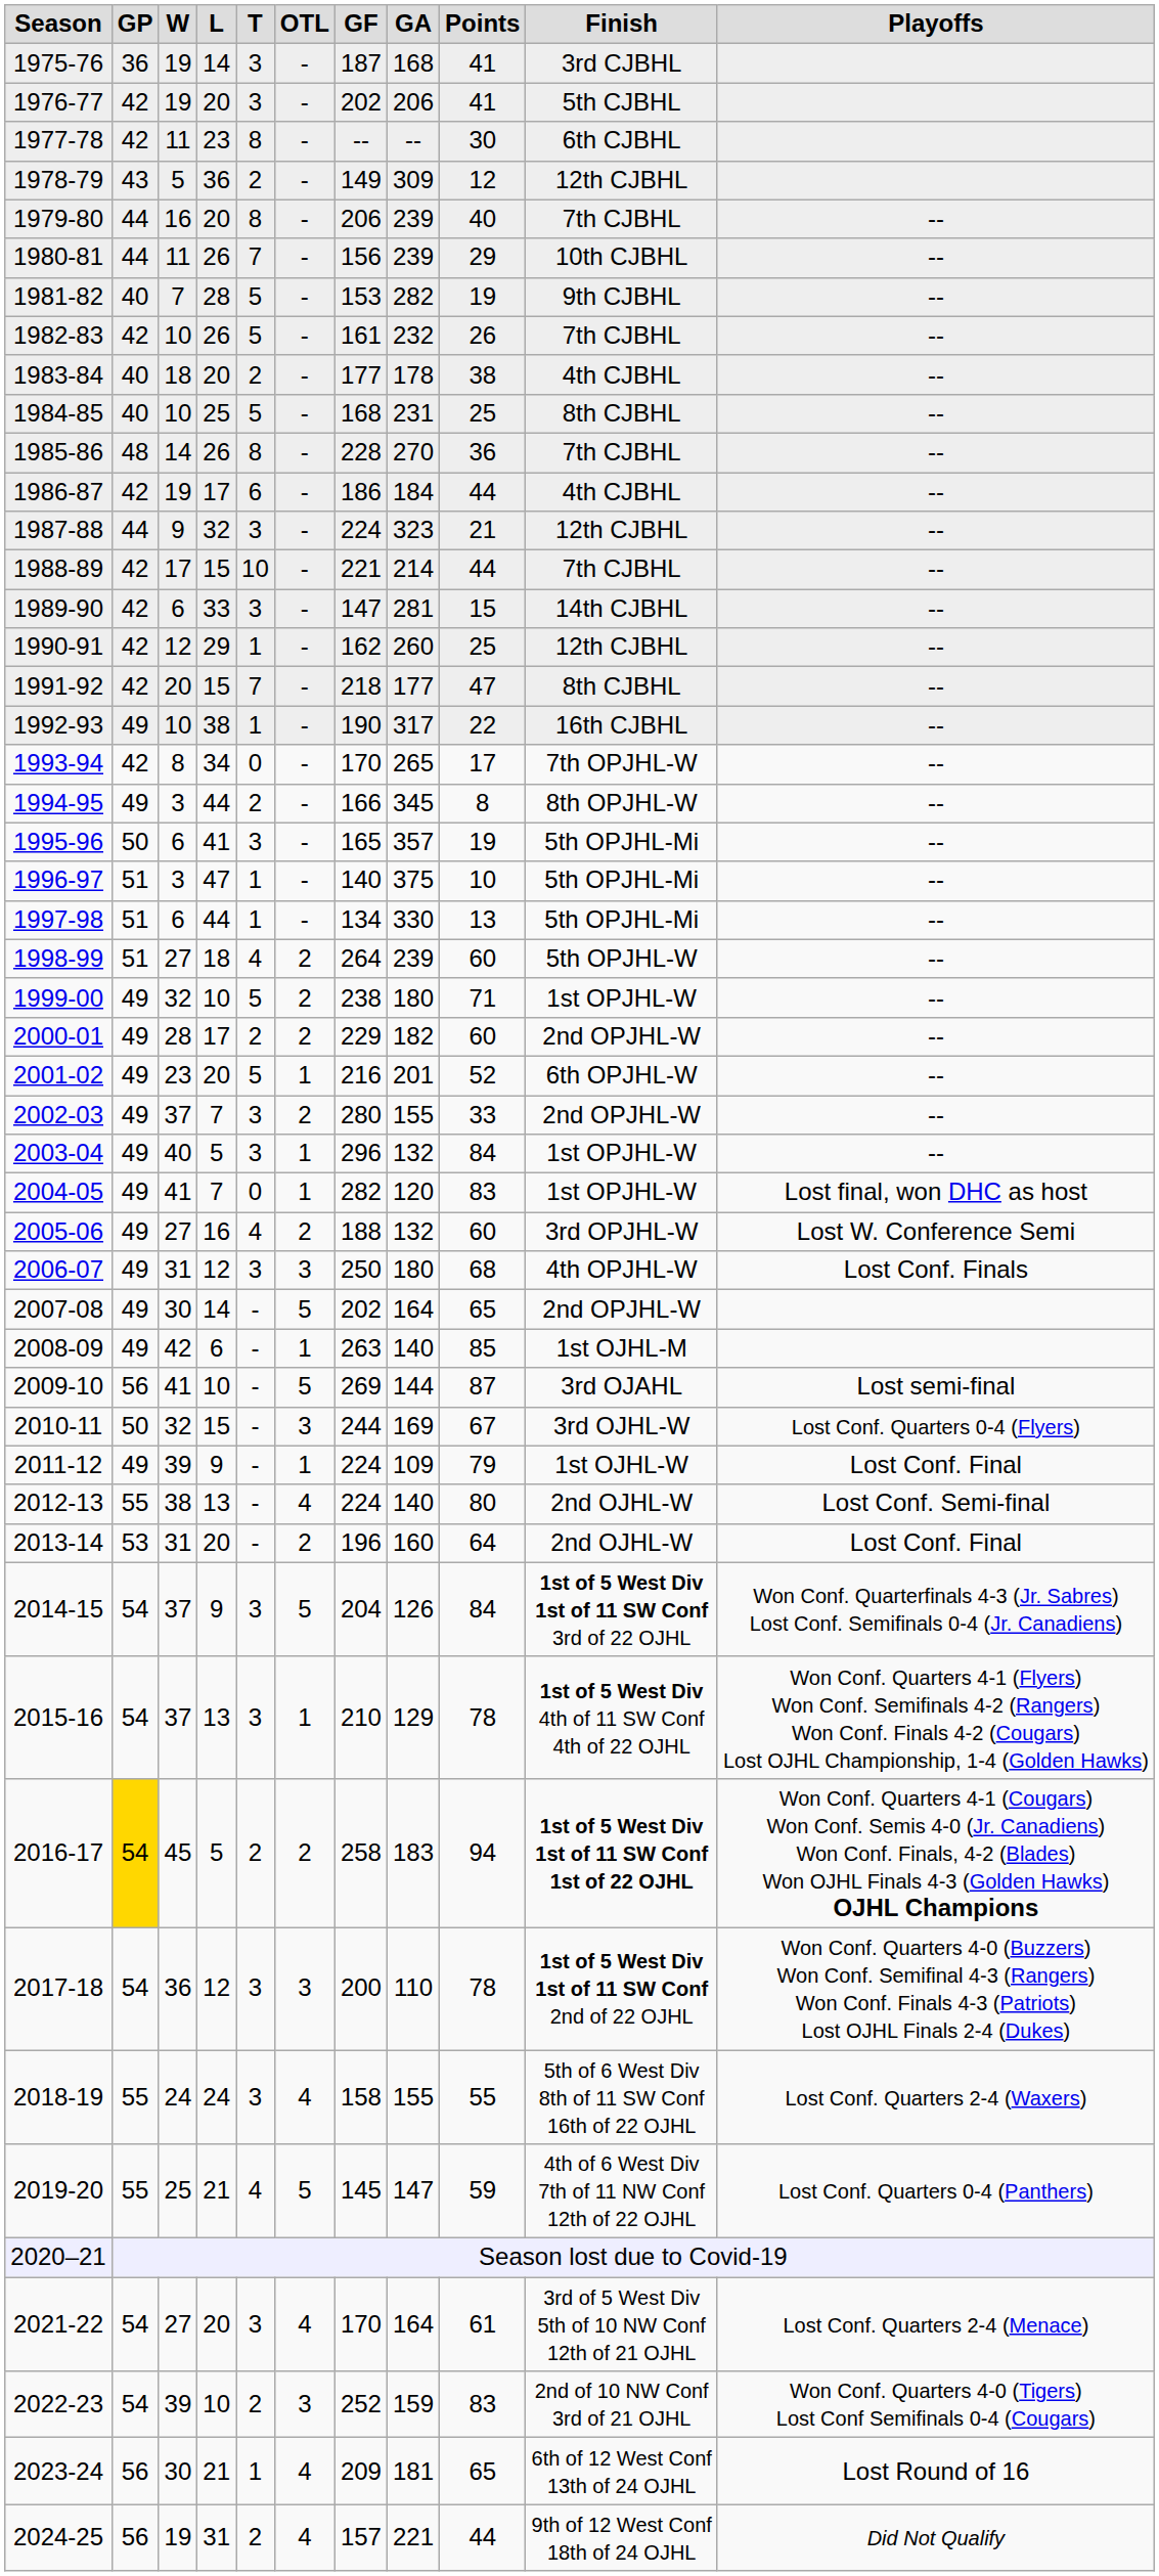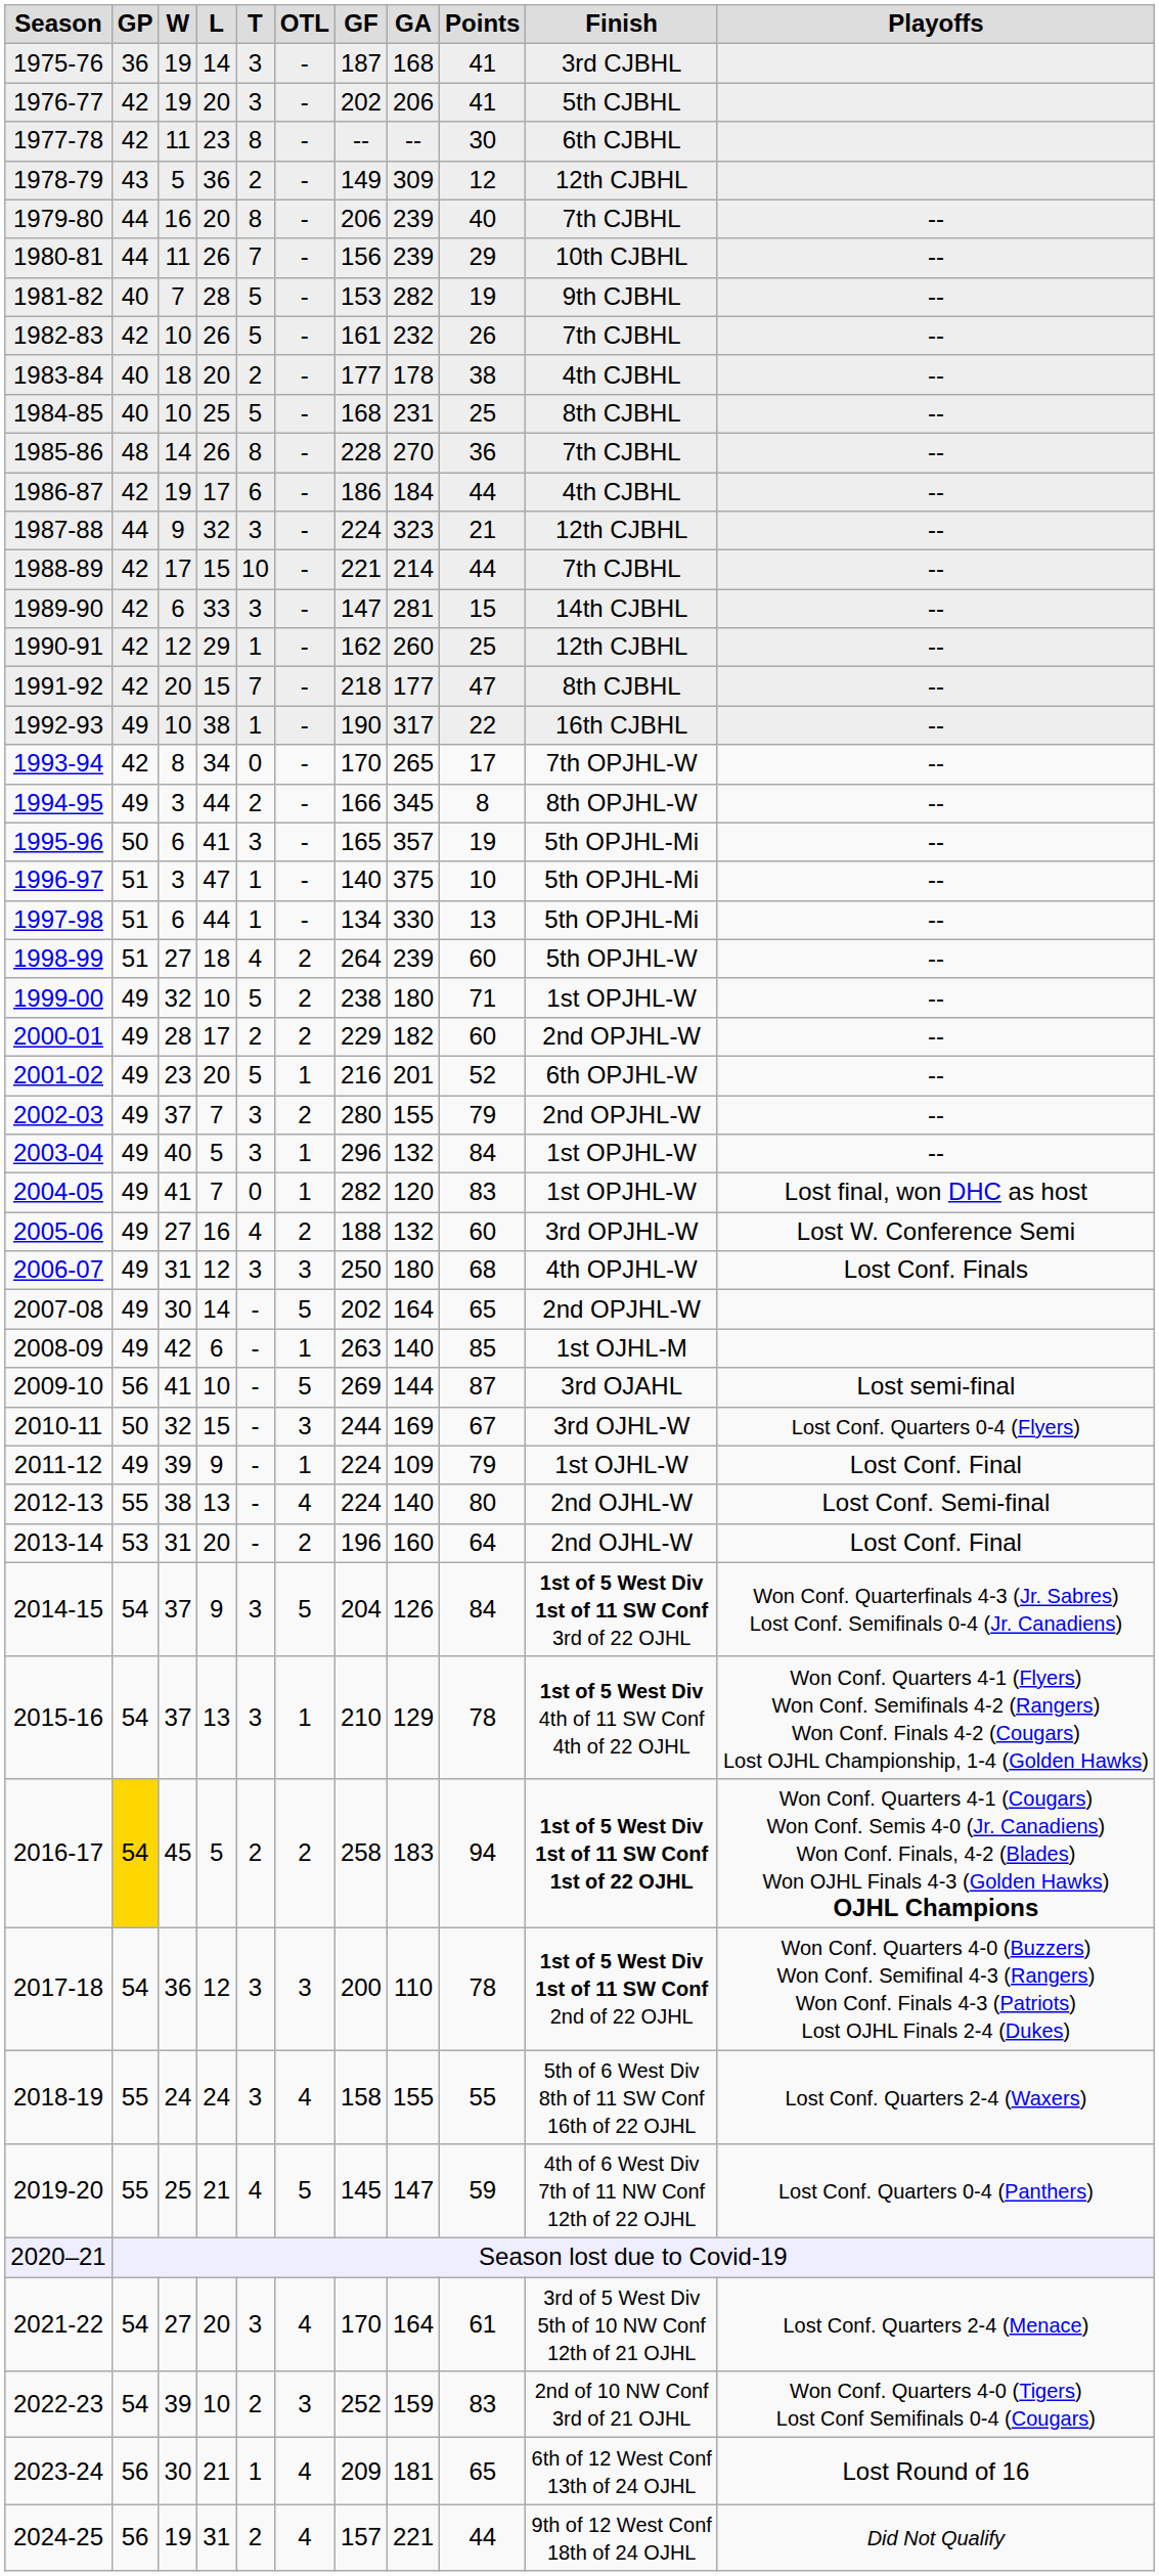 <table class="wikitable">
 <tr align="center"  bgcolor="#dddddd">
 <td><strong>Season</strong></td>
 <td><strong>GP </strong></td>
 <td><strong> W </strong></td>
 <td><strong> L </strong></td>
 <td><strong> T </strong></td>
 <td><strong>OTL</strong></td>
 <td><strong>GF </strong></td>
 <td><strong>GA </strong></td>
 <td><strong>Points</strong></td>
 <td><strong>Finish</strong></td>
 <td><strong>Playoffs</strong></td>
 </tr>
 <tr align="center" bgcolor="#eeeeee">
 <td>1975-76</td>
 <td>36</td>
 <td>19</td>
 <td>14</td>
 <td>3</td>
 <td>-</td>
 <td>187</td>
 <td>168</td>
 <td>41</td>
 <td>3rd CJBHL</td>
 <td></td>
 </tr>
 <tr align="center" bgcolor="#eeeeee">
 <td>1976-77</td>
 <td>42</td>
 <td>19</td>
 <td>20</td>
 <td>3</td>
 <td>-</td>
 <td>202</td>
 <td>206</td>
 <td>41</td>
 <td>5th CJBHL</td>
 <td></td>
 </tr>
 <tr align="center" bgcolor="#eeeeee">
 <td>1977-78</td>
 <td>42</td>
 <td>11</td>
 <td>23</td>
 <td>8</td>
 <td>-</td>
 <td>--</td>
 <td>--</td>
 <td>30</td>
 <td>6th CJBHL</td>
 <td></td>
 </tr>
 <tr align="center" bgcolor="#eeeeee">
 <td>1978-79</td>
 <td>43</td>
 <td>5</td>
 <td>36</td>
 <td>2</td>
 <td>-</td>
 <td>149</td>
 <td>309</td>
 <td>12</td>
 <td>12th CJBHL</td>
 <td></td>
 </tr>
 <tr align="center" bgcolor="#eeeeee">
 <td>1979-80</td>
 <td>44</td>
 <td>16</td>
 <td>20</td>
 <td>8</td>
 <td>-</td>
 <td>206</td>
 <td>239</td>
 <td>40</td>
 <td>7th CJBHL</td>
 <td>--</td>
 </tr>
 <tr align="center" bgcolor="#eeeeee">
 <td>1980-81</td>
 <td>44</td>
 <td>11</td>
 <td>26</td>
 <td>7</td>
 <td>-</td>
 <td>156</td>
 <td>239</td>
 <td>29</td>
 <td>10th CJBHL</td>
 <td>--</td>
 </tr>
 <tr align="center" bgcolor="#eeeeee">
 <td>1981-82</td>
 <td>40</td>
 <td>7</td>
 <td>28</td>
 <td>5</td>
 <td>-</td>
 <td>153</td>
 <td>282</td>
 <td>19</td>
 <td>9th CJBHL</td>
 <td>--</td>
 </tr>
 <tr align="center" bgcolor="#eeeeee">
 <td>1982-83</td>
 <td>42</td>
 <td>10</td>
 <td>26</td>
 <td>5</td>
 <td>-</td>
 <td>161</td>
 <td>232</td>
 <td>26</td>
 <td>7th CJBHL</td>
 <td>--</td>
 </tr>
 <tr align="center" bgcolor="#eeeeee">
 <td>1983-84</td>
 <td>40</td>
 <td>18</td>
 <td>20</td>
 <td>2</td>
 <td>-</td>
 <td>177</td>
 <td>178</td>
 <td>38</td>
 <td>4th CJBHL</td>
 <td>--</td>
 </tr>
 <tr align="center" bgcolor="#eeeeee">
 <td>1984-85</td>
 <td>40</td>
 <td>10</td>
 <td>25</td>
 <td>5</td>
 <td>-</td>
 <td>168</td>
 <td>231</td>
 <td>25</td>
 <td>8th CJBHL</td>
 <td>--</td>
 </tr>
 <tr align="center" bgcolor="#eeeeee">
 <td>1985-86</td>
 <td>48</td>
 <td>14</td>
 <td>26</td>
 <td>8</td>
 <td>-</td>
 <td>228</td>
 <td>270</td>
 <td>36</td>
 <td>7th CJBHL</td>
 <td>--</td>
 </tr>
 <tr align="center" bgcolor="#eeeeee">
 <td>1986-87</td>
 <td>42</td>
 <td>19</td>
 <td>17</td>
 <td>6</td>
 <td>-</td>
 <td>186</td>
 <td>184</td>
 <td>44</td>
 <td>4th CJBHL</td>
 <td>--</td>
 </tr>
 <tr align="center" bgcolor="#eeeeee">
 <td>1987-88</td>
 <td>44</td>
 <td>9</td>
 <td>32</td>
 <td>3</td>
 <td>-</td>
 <td>224</td>
 <td>323</td>
 <td>21</td>
 <td>12th CJBHL</td>
 <td>--</td>
 </tr>
 <tr align="center" bgcolor="#eeeeee">
 <td>1988-89</td>
 <td>42</td>
 <td>17</td>
 <td>15</td>
 <td>10</td>
 <td>-</td>
 <td>221</td>
 <td>214</td>
 <td>44</td>
 <td>7th CJBHL</td>
 <td>--</td>
 </tr>
 <tr align="center" bgcolor="#eeeeee">
 <td>1989-90</td>
 <td>42</td>
 <td>6</td>
 <td>33</td>
 <td>3</td>
 <td>-</td>
 <td>147</td>
 <td>281</td>
 <td>15</td>
 <td>14th CJBHL</td>
 <td>--</td>
 </tr>
 <tr align="center" bgcolor="#eeeeee">
 <td>1990-91</td>
 <td>42</td>
 <td>12</td>
 <td>29</td>
 <td>1</td>
 <td>-</td>
 <td>162</td>
 <td>260</td>
 <td>25</td>
 <td>12th CJBHL</td>
 <td>--</td>
 </tr>
 <tr align="center" bgcolor="#eeeeee">
 <td>1991-92</td>
 <td>42</td>
 <td>20</td>
 <td>15</td>
 <td>7</td>
 <td>-</td>
 <td>218</td>
 <td>177</td>
 <td>47</td>
 <td>8th CJBHL</td>
 <td>--</td>
 </tr>
 <tr align="center" bgcolor="#eeeeee">
 <td>1992-93</td>
 <td>49</td>
 <td>10</td>
 <td>38</td>
 <td>1</td>
 <td>-</td>
 <td>190</td>
 <td>317</td>
 <td>22</td>
 <td>16th CJBHL</td>
 <td>--</td>
 </tr>
 <tr align="center">
 <td><a href='#'>1993-94</a></td>
 <td>42</td>
 <td>8</td>
 <td>34</td>
 <td>0</td>
 <td>-</td>
 <td>170</td>
 <td>265</td>
 <td>17</td>
 <td>7th OPJHL-W</td>
 <td>--</td>
 </tr>
 <tr align="center">
 <td><a href='#'>1994-95</a></td>
 <td>49</td>
 <td>3</td>
 <td>44</td>
 <td>2</td>
 <td>-</td>
 <td>166</td>
 <td>345</td>
 <td>8</td>
 <td>8th OPJHL-W</td>
 <td>--</td>
 </tr>
 <tr align="center">
 <td><a href='#'>1995-96</a></td>
 <td>50</td>
 <td>6</td>
 <td>41</td>
 <td>3</td>
 <td>-</td>
 <td>165</td>
 <td>357</td>
 <td>19</td>
 <td>5th OPJHL-Mi</td>
 <td>--</td>
 </tr>
 <tr align="center">
 <td><a href='#'>1996-97</a></td>
 <td>51</td>
 <td>3</td>
 <td>47</td>
 <td>1</td>
 <td>-</td>
 <td>140</td>
 <td>375</td>
 <td>10</td>
 <td>5th OPJHL-Mi</td>
 <td>--</td>
 </tr>
 <tr align="center">
 <td><a href='#'>1997-98</a></td>
 <td>51</td>
 <td>6</td>
 <td>44</td>
 <td>1</td>
 <td>-</td>
 <td>134</td>
 <td>330</td>
 <td>13</td>
 <td>5th OPJHL-Mi</td>
 <td>--</td>
 </tr>
 <tr align="center">
 <td><a href='#'>1998-99</a></td>
 <td>51</td>
 <td>27</td>
 <td>18</td>
 <td>4</td>
 <td>2</td>
 <td>264</td>
 <td>239</td>
 <td>60</td>
 <td>5th OPJHL-W</td>
 <td>--</td>
 </tr>
 <tr align="center">
 <td><a href='#'>1999-00</a></td>
 <td>49</td>
 <td>32</td>
 <td>10</td>
 <td>5</td>
 <td>2</td>
 <td>238</td>
 <td>180</td>
 <td>71</td>
 <td>1st OPJHL-W</td>
 <td>--</td>
 </tr>
 <tr align="center">
 <td><a href='#'>2000-01</a></td>
 <td>49</td>
 <td>28</td>
 <td>17</td>
 <td>2</td>
 <td>2</td>
 <td>229</td>
 <td>182</td>
 <td>60</td>
 <td>2nd OPJHL-W</td>
 <td>--</td>
 </tr>
 <tr align="center">
 <td><a href='#'>2001-02</a></td>
 <td>49</td>
 <td>23</td>
 <td>20</td>
 <td>5</td>
 <td>1</td>
 <td>216</td>
 <td>201</td>
 <td>52</td>
 <td>6th OPJHL-W</td>
 <td>--</td>
 </tr>
 <tr align="center">
 <td><a href='#'>2002-03</a></td>
 <td>49</td>
 <td>37</td>
 <td>7</td>
 <td>3</td>
 <td>2</td>
 <td>280</td>
 <td>155</td>
-<td>33</td>
+<td>79</td>
 <td>2nd OPJHL-W</td>
 <td>--</td>
 </tr>
 <tr align="center">
 <td><a href='#'>2003-04</a></td>
 <td>49</td>
 <td>40</td>
 <td>5</td>
 <td>3</td>
 <td>1</td>
 <td>296</td>
 <td>132</td>
 <td>84</td>
 <td>1st OPJHL-W</td>
 <td>--</td>
 </tr>
 <tr align="center">
 <td><a href='#'>2004-05</a></td>
 <td>49</td>
 <td>41</td>
 <td>7</td>
 <td>0</td>
 <td>1</td>
 <td>282</td>
 <td>120</td>
 <td>83</td>
 <td>1st OPJHL-W</td>
 <td>Lost final, won <a href='#'>DHC</a> as host</td>
 </tr>
 <tr align="center">
 <td><a href='#'>2005-06</a></td>
 <td>49</td>
 <td>27</td>
 <td>16</td>
 <td>4</td>
 <td>2</td>
 <td>188</td>
 <td>132</td>
 <td>60</td>
 <td>3rd OPJHL-W</td>
 <td>Lost W. Conference Semi</td>
 </tr>
 <tr align="center">
 <td><a href='#'>2006-07</a></td>
 <td>49</td>
 <td>31</td>
 <td>12</td>
 <td>3</td>
 <td>3</td>
 <td>250</td>
 <td>180</td>
 <td>68</td>
 <td>4th OPJHL-W</td>
 <td>Lost Conf. Finals</td>
 </tr>
 <tr align="center">
 <td>2007-08</td>
 <td>49</td>
 <td>30</td>
 <td>14</td>
 <td>-</td>
 <td>5</td>
 <td>202</td>
 <td>164</td>
 <td>65</td>
 <td>2nd OPJHL-W</td>
 <td></td>
 </tr>
 <tr align="center">
 <td>2008-09</td>
 <td>49</td>
 <td>42</td>
 <td>6</td>
 <td>-</td>
 <td>1</td>
 <td>263</td>
 <td>140</td>
 <td>85</td>
 <td>1st OJHL-M</td>
 <td></td>
 </tr>
 <tr align="center">
 <td>2009-10</td>
 <td>56</td>
 <td>41</td>
 <td>10</td>
 <td>-</td>
 <td>5</td>
 <td>269</td>
 <td>144</td>
 <td>87</td>
 <td>3rd OJAHL</td>
 <td>Lost semi-final</td>
 </tr>
 <tr align="center">
 <td>2010-11</td>
 <td>50</td>
 <td>32</td>
 <td>15</td>
 <td>-</td>
 <td>3</td>
 <td>244</td>
 <td>169</td>
 <td>67</td>
 <td>3rd OJHL-W</td>
 <td><small>Lost Conf. Quarters 0-4 (<a href='#'>Flyers</a>)</small></td>
 </tr>
 <tr align="center">
 <td>2011-12</td>
 <td>49</td>
 <td>39</td>
 <td>9</td>
 <td>-</td>
 <td>1</td>
 <td>224</td>
 <td>109</td>
 <td>79</td>
 <td>1st OJHL-W</td>
 <td>Lost Conf. Final</td>
 </tr>
 <tr align="center">
 <td>2012-13</td>
 <td>55</td>
 <td>38</td>
 <td>13</td>
 <td>-</td>
 <td>4</td>
 <td>224</td>
 <td>140</td>
 <td>80</td>
 <td>2nd OJHL-W</td>
 <td>Lost Conf. Semi-final</td>
 </tr>
 <tr align="center">
 <td>2013-14</td>
 <td>53</td>
 <td>31</td>
 <td>20</td>
 <td>-</td>
 <td>2</td>
 <td>196</td>
 <td>160</td>
 <td>64</td>
 <td>2nd OJHL-W</td>
 <td>Lost Conf. Final</td>
 </tr>
 <tr align="center">
 <td>2014-15</td>
 <td>54</td>
 <td>37</td>
 <td>9</td>
 <td>3</td>
 <td>5</td>
 <td>204</td>
 <td>126</td>
 <td>84</td>
 <td><small><strong>1st of 5 West Div</strong><br><strong>1st of 11 SW Conf</strong><br>3rd of 22 OJHL</small></td>
 <td><small>Won Conf. Quarterfinals 4-3 (<a href='#'>Jr. Sabres</a>)<br>Lost Conf. Semifinals 0-4 (<a href='#'>Jr. Canadiens</a>)</small></td>
 </tr>
 <tr align="center">
 <td>2015-16</td>
 <td>54</td>
 <td>37</td>
 <td>13</td>
 <td>3</td>
 <td>1</td>
 <td>210</td>
 <td>129</td>
 <td>78</td>
 <td><small><strong>1st of 5 West Div</strong><br>4th of 11 SW Conf<br>4th of 22 OJHL</small></td>
 <td><small>Won Conf. Quarters 4-1 (<a href='#'>Flyers</a>)<br>Won Conf. Semifinals 4-2 (<a href='#'>Rangers</a>)<br> Won Conf. Finals 4-2 (<a href='#'>Cougars</a>)<br>Lost OJHL Championship, 1-4 (<a href='#'>Golden Hawks</a>)</small></td>
 </tr>
 <tr align="center">
 <td>2016-17</td>
 <td style="background: gold;">54</td>
 <td>45</td>
 <td>5</td>
 <td>2</td>
 <td>2</td>
 <td>258</td>
 <td>183</td>
 <td>94</td>
 <td><small><strong>1st of 5 West Div</strong><br><strong>1st of 11 SW Conf</strong><br><strong>1st of 22 OJHL</strong></small></td>
 <td><small>Won Conf. Quarters 4-1 (<a href='#'>Cougars</a>)<br>Won Conf. Semis 4-0 (<a href='#'>Jr. Canadiens</a>)<br>Won Conf. Finals, 4-2 (<a href='#'>Blades</a>)<br>Won OJHL Finals 4-3 (<a href='#'>Golden Hawks</a>)</small><br><strong>OJHL Champions</strong></td>
 </tr>
 <tr align="center">
 <td>2017-18</td>
 <td>54</td>
 <td>36</td>
 <td>12</td>
 <td>3</td>
 <td>3</td>
 <td>200</td>
 <td>110</td>
 <td>78</td>
 <td><small><strong>1st of 5 West Div</strong><br><strong>1st of 11 SW Conf</strong><br>2nd of 22 OJHL</small></td>
 <td><small>Won Conf. Quarters 4-0 (<a href='#'>Buzzers</a>)<br>Won Conf. Semifinal 4-3 (<a href='#'>Rangers</a>)<br>Won Conf. Finals 4-3 (<a href='#'>Patriots</a>)<br>Lost OJHL Finals 2-4 (<a href='#'>Dukes</a>)</small></td>
 </tr>
 <tr align="center">
 <td>2018-19</td>
 <td>55</td>
 <td>24</td>
 <td>24</td>
 <td>3</td>
 <td>4</td>
 <td>158</td>
 <td>155</td>
 <td>55</td>
 <td><small>5th of 6 West Div<br>8th of 11 SW Conf<br>16th of 22 OJHL</small></td>
 <td><small>Lost Conf. Quarters 2-4 (<a href='#'>Waxers</a>)</small></td>
 </tr>
 <tr align="center">
 <td>2019-20</td>
 <td>55</td>
 <td>25</td>
 <td>21</td>
 <td>4</td>
 <td>5</td>
 <td>145</td>
 <td>147</td>
 <td>59</td>
 <td><small>4th of 6 West Div<br>7th of 11 NW Conf<br>12th of 22 OJHL</small></td>
 <td><small>Lost Conf. Quarters 0-4 (<a href='#'>Panthers</a>)</small></td>
 </tr>
 <tr align="center" bgcolor="#eeeeff">
 <td>2020–21</td>
 <td colspan=10>Season lost due to Covid-19</td>
 </tr>
 <tr align="center">
 <td>2021-22</td>
 <td>54</td>
 <td>27</td>
 <td>20</td>
 <td>3</td>
 <td>4</td>
 <td>170</td>
 <td>164</td>
 <td>61</td>
 <td><small>3rd of 5 West Div<br>5th of 10 NW Conf<br>12th of 21 OJHL</small></td>
 <td><small>Lost Conf. Quarters 2-4 (<a href='#'>Menace</a>)</small></td>
 </tr>
 <tr align="center">
 <td>2022-23</td>
 <td>54</td>
 <td>39</td>
 <td>10</td>
 <td>2</td>
 <td>3</td>
 <td>252</td>
 <td>159</td>
 <td>83</td>
 <td><small>2nd of 10 NW Conf<br>3rd of 21 OJHL</small></td>
 <td><small>Won Conf. Quarters 4-0 (<a href='#'>Tigers</a>)<br>Lost Conf Semifinals 0-4 (<a href='#'>Cougars</a>)</small></td>
 </tr>
 <tr align="center">
 <td>2023-24</td>
 <td>56</td>
 <td>30</td>
 <td>21</td>
 <td>1</td>
 <td>4</td>
 <td>209</td>
 <td>181</td>
 <td>65</td>
 <td><small>6th of 12 West Conf<br>13th of 24 OJHL</small></td>
 <td>Lost Round of 16</td>
 </tr>
 <tr align="center">
 <td>2024-25</td>
 <td>56</td>
 <td>19</td>
 <td>31</td>
 <td>2</td>
 <td>4</td>
 <td>157</td>
 <td>221</td>
 <td>44</td>
 <td><small>9th of 12 West Conf<br>18th of 24 OJHL</small></td>
 <td><small><em>Did Not Qualify</em></small></td>
 </tr>
 </table>
